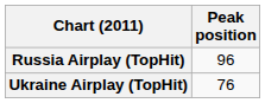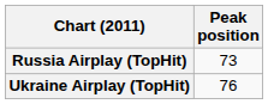 <table class="wikitable plainrowheaders" style="text-align:center">
 <tr>
 <th scope="col">Chart (2011)</th>
 <th scope="col">Peak<br>position</th>
 </tr>
 <tr>
 <th scope="row">Russia Airplay (TopHit)</th>
-<td>96</td>
+<td>73</td>
 </tr>
 <tr>
 <th scope="row">Ukraine Airplay (TopHit)</th>
 <td>76</td>
 </tr>
 </table>
